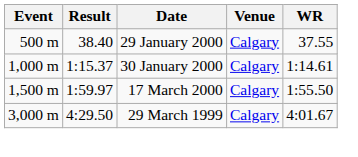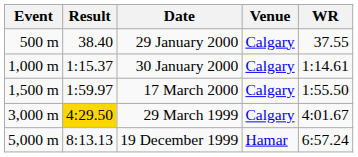 <table class="wikitable">
 <tr>
 <th>Event</th>
 <th>Result</th>
 <th>Date</th>
 <th>Venue</th>
 <th>WR</th>
 </tr>
 <tr align="right">
 <td>500 m</td>
 <td>38.40</td>
 <td>29 January 2000</td>
 <td align="left"><a href='#'>Calgary</a></td>
 <td>37.55</td>
 </tr>
 <tr align="right">
 <td>1,000 m</td>
 <td>1:15.37</td>
 <td>30 January 2000</td>
 <td align="left"><a href='#'>Calgary</a></td>
 <td>1:14.61</td>
 </tr>
 <tr align="right">
 <td>1,500 m</td>
 <td>1:59.97</td>
 <td>17 March 2000</td>
 <td align="left"><a href='#'>Calgary</a></td>
 <td>1:55.50</td>
 </tr>
 <tr align="right">
 <td>3,000 m</td>
-<td>4:29.50</td>
+<td style="background: gold;">4:29.50</td>
 <td>29 March 1999</td>
 <td align="left"><a href='#'>Calgary</a></td>
 <td>4:01.67</td>
 </tr>
+<tr align="right">
+<td>5,000 m</td>
+<td>8:13.13</td>
+<td>19 December 1999</td>
+<td align="left"><a href='#'>Hamar</a></td>
+<td>6:57.24</td>
+</tr>
 </table>
